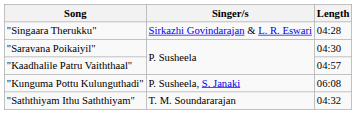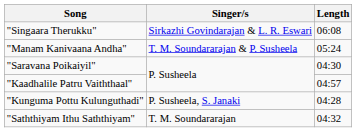 <table class="wikitable" style="font-size:95%;">
 <tr>
 <th>Song</th>
 <th>Singer/s</th>
 <th>Length</th>
 </tr>
 <tr>
 <td>"Singaara Therukku"</td>
 <td><a href='#'>Sirkazhi Govindarajan</a> & <a href='#'>L. R. Eswari</a></td>
-<td>04:28</td>
+<td>06:08</td>
+</tr>
+<tr>
+<td>"Manam Kanivaana Andha"</td>
+<td><a href='#'>T. M. Soundararajan</a> & <a href='#'>P. Susheela</a></td>
+<td>05:24</td>
 </tr>
 <tr>
 <td>"Saravana Poikaiyil"</td>
 <td rowspan=2>P. Susheela</td>
 <td>04:30</td>
 </tr>
 <tr>
 <td>"Kaadhalile Patru Vaiththaal"</td>
 <td>04:57</td>
 </tr>
 <tr>
 <td>"Kunguma Pottu Kulunguthadi"</td>
 <td>P. Susheela, <a href='#'>S. Janaki</a></td>
-<td>06:08</td>
+<td>04:28</td>
 </tr>
 <tr>
 <td>"Saththiyam Ithu Saththiyam"</td>
 <td>T. M. Soundararajan</td>
 <td>04:32</td>
 </tr>
 </table>
